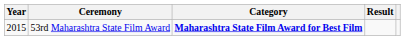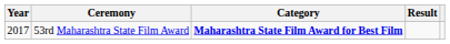 <table class="wikitable">
 <tr>
 <th>Year</th>
 <th>Ceremony</th>
 <th>Category</th>
 <th>Result</th>
 <th></th>
 </tr>
 <tr>
-<td>2015</td>
+<td>2017</td>
 <td>53rd <a href='#'>Maharashtra State Film Award</a></td>
 <td><strong><a href='#'>Maharashtra State Film Award for Best Film</a></strong></td>
 <td></td>
 <td></td>
 </tr>
 </table>
